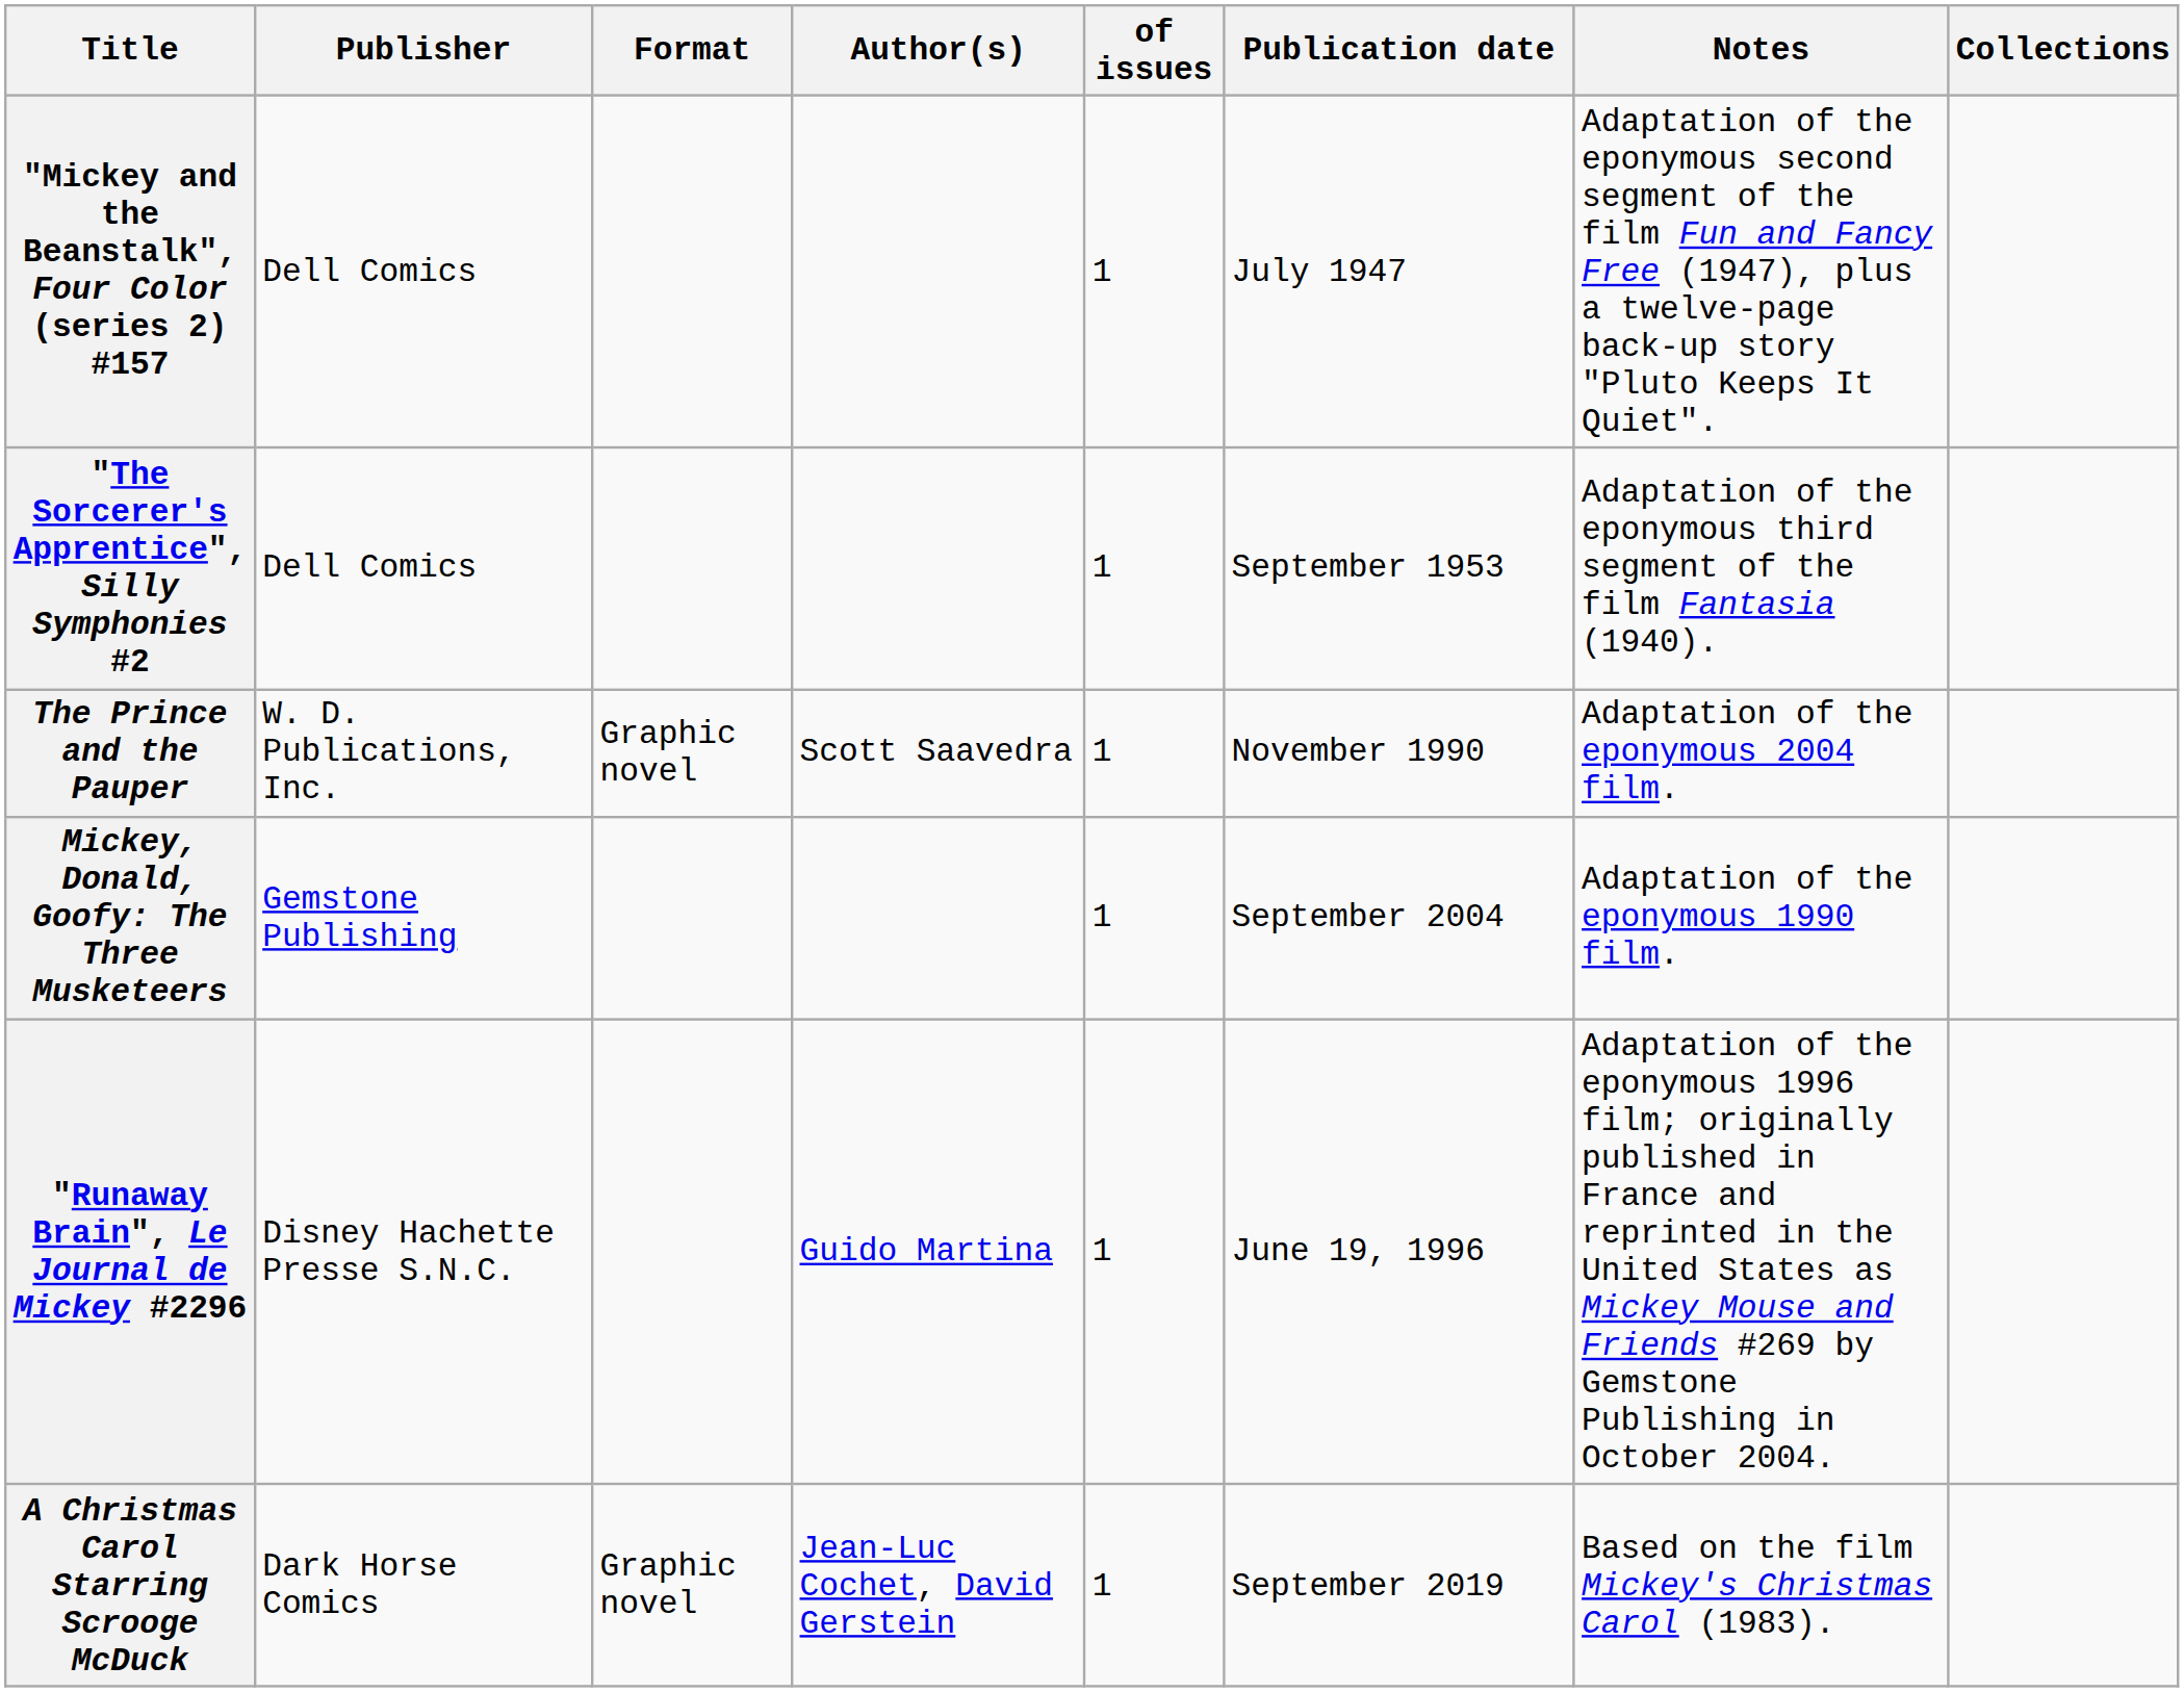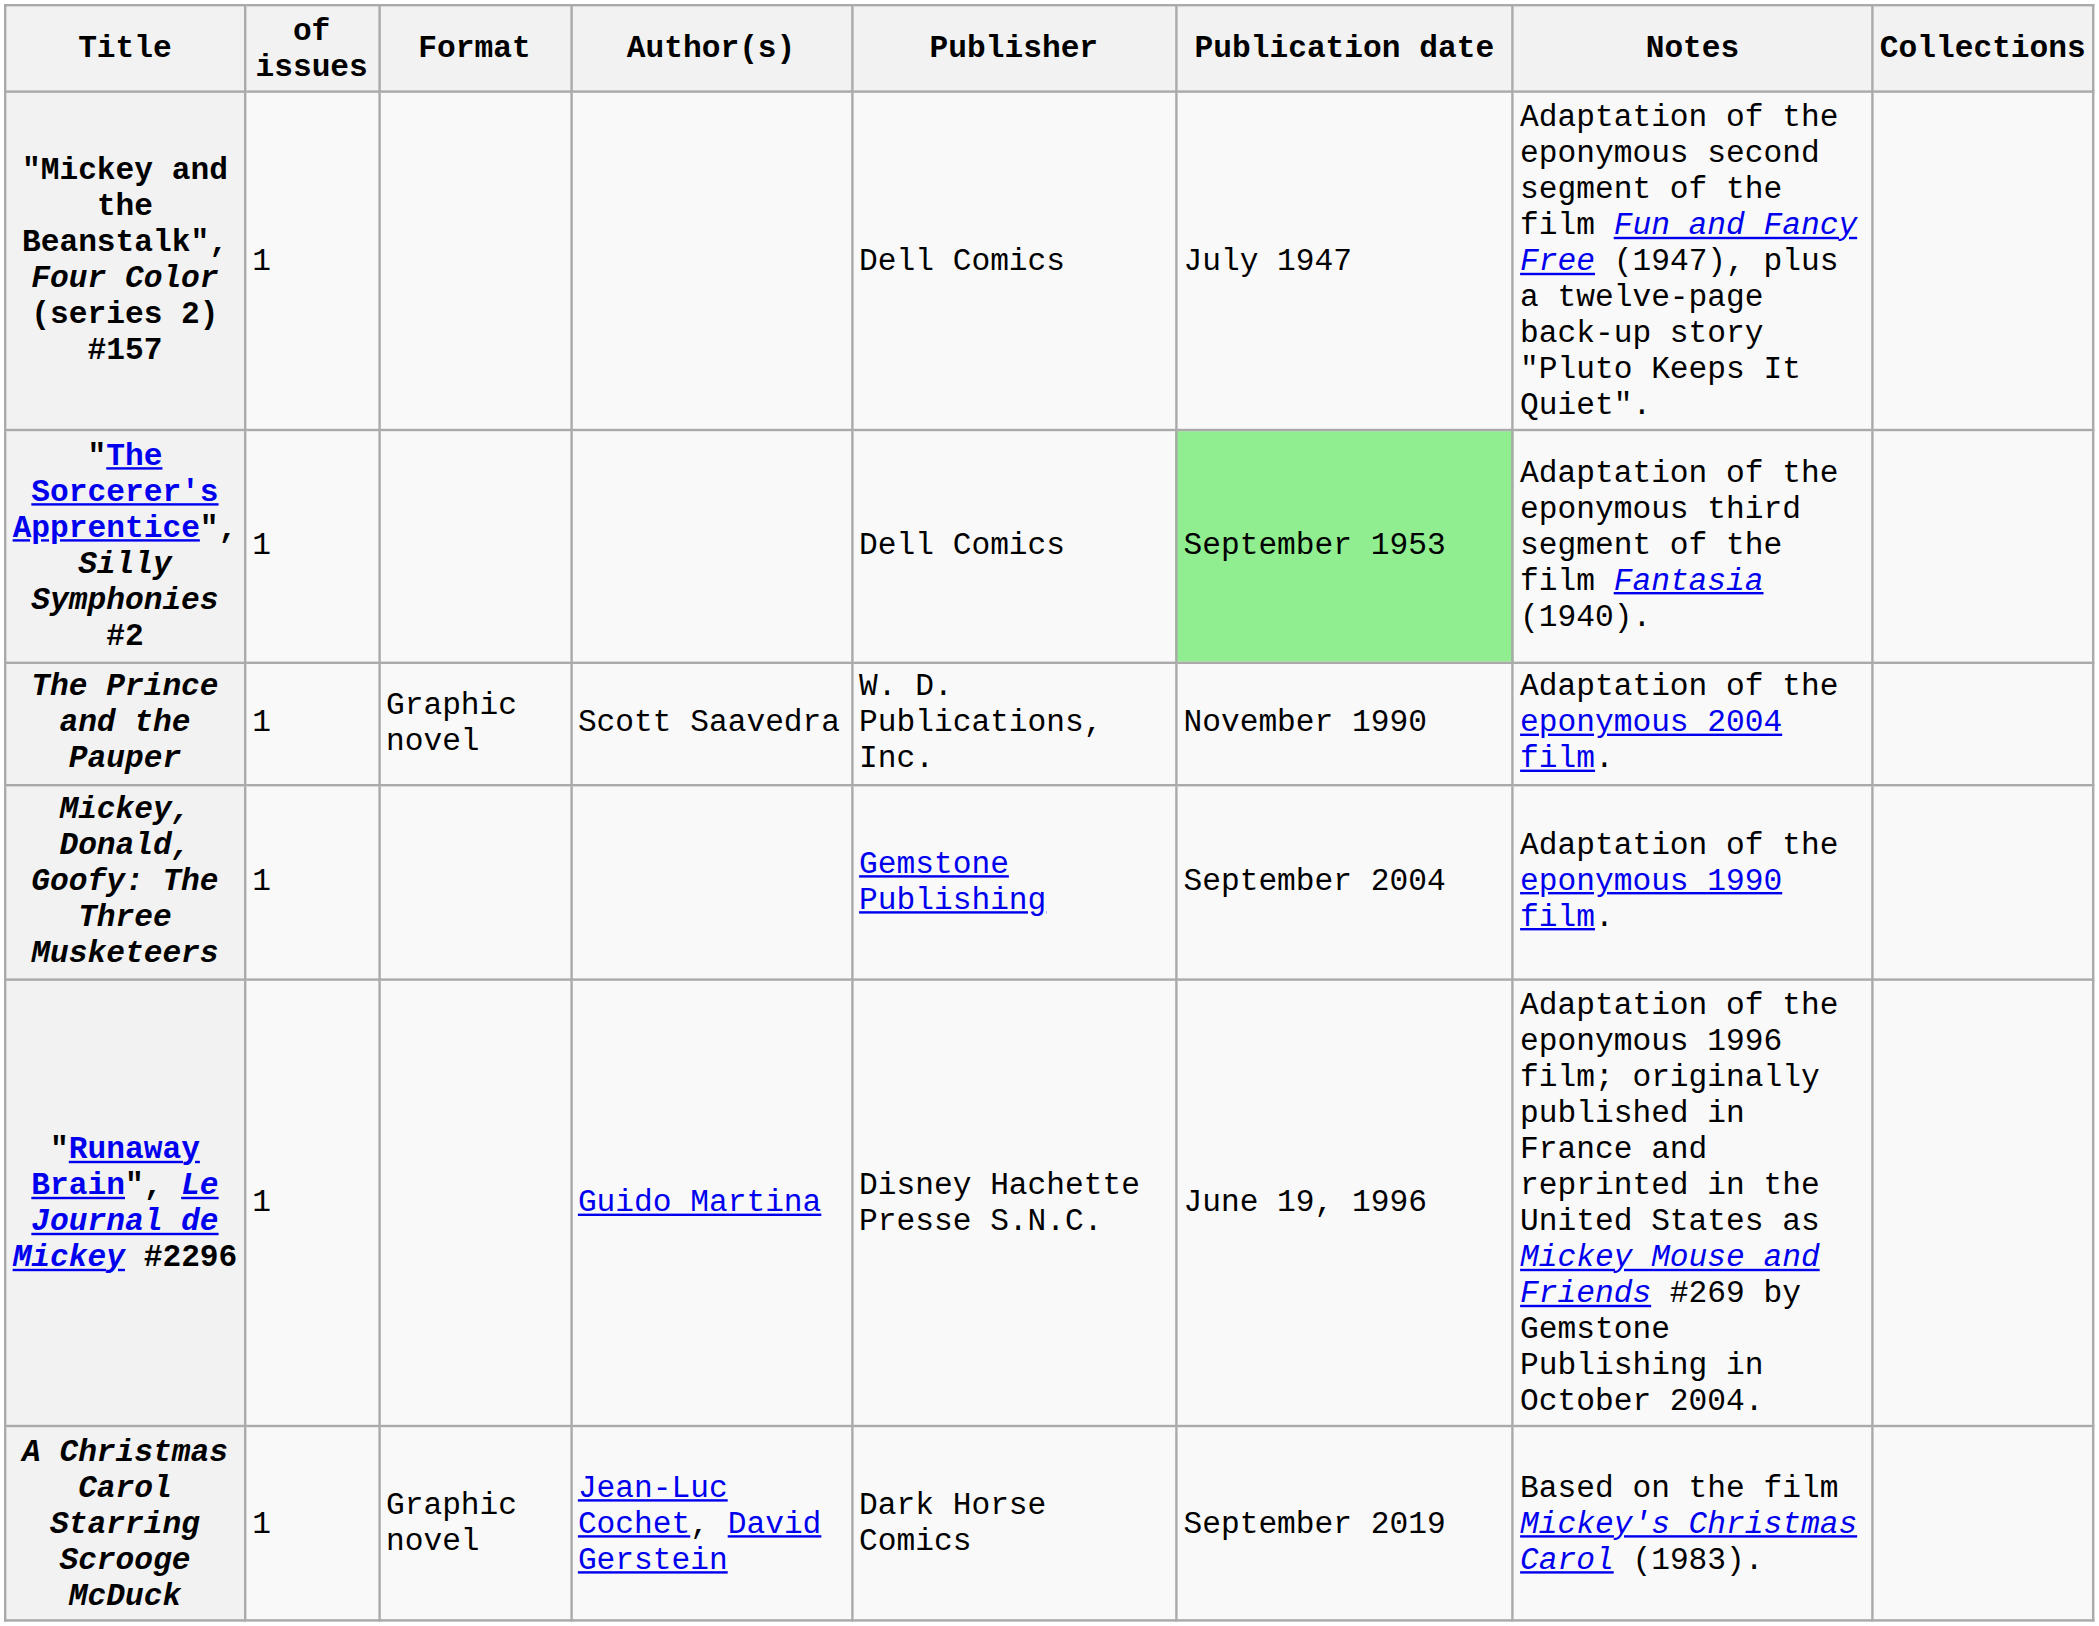 <table class="wikitable">
 <tr>
 <th>Title</th>
-<th style="width:125pt">Publisher</th>
+<th style="width:40pt"> of issues</th>
 <th style="width:75pt">Format</th>
 <th style="width:125pt">Author(s)</th>
-<th style="width:40pt"> of issues</th>
+<th style="width:125pt">Publisher</th>
 <th style="width:150pt">Publication date</th>
 <th style="width:175pt">Notes</th>
 <th>Collections</th>
 </tr>
 <tr>
 <th>"Mickey and the Beanstalk", <em>Four Color</em> (series 2) #157</th>
-<td>Dell Comics</td>
+<td>1</td>
 <td></td>
 <td></td>
-<td>1</td>
+<td>Dell Comics</td>
 <td>July 1947</td>
 <td>Adaptation of the eponymous second segment of the film <em><a href='#'>Fun and Fancy Free</a></em> (1947), plus a twelve-page back-up story "Pluto Keeps It Quiet".</td>
 <td></td>
 </tr>
 <tr>
 <th>"<a href='#'>The Sorcerer's Apprentice</a>", <em>Silly Symphonies</em> #2</th>
-<td>Dell Comics</td>
+<td>1</td>
 <td></td>
 <td></td>
-<td>1</td>
-<td>September 1953</td>
+<td>Dell Comics</td>
+<td style="background: lightgreen;">September 1953</td>
 <td>Adaptation of the eponymous third segment of the film <em><a href='#'>Fantasia</a></em> (1940).</td>
 <td></td>
 </tr>
 <tr>
 <th><em>The Prince and the Pauper</em></th>
-<td>W. D. Publications, Inc.</td>
+<td>1</td>
 <td>Graphic novel</td>
 <td>Scott Saavedra</td>
-<td>1</td>
+<td>W. D. Publications, Inc.</td>
 <td>November 1990</td>
 <td>Adaptation of the <a href='#'>eponymous 2004 film</a>.</td>
 <td></td>
 </tr>
 <tr>
 <th><em>Mickey, Donald, Goofy: The Three Musketeers</em></th>
-<td><a href='#'>Gemstone Publishing</a></td>
+<td>1</td>
 <td></td>
 <td></td>
-<td>1</td>
+<td><a href='#'>Gemstone Publishing</a></td>
 <td>September 2004</td>
 <td>Adaptation of the <a href='#'>eponymous 1990 film</a>.</td>
 <td></td>
 </tr>
 <tr>
 <th>"<a href='#'>Runaway Brain</a>", <em><a href='#'>Le Journal de Mickey</a></em> #2296</th>
-<td>Disney Hachette Presse S.N.C.</td>
+<td>1</td>
 <td></td>
 <td><a href='#'>Guido Martina</a></td>
-<td>1</td>
+<td>Disney Hachette Presse S.N.C.</td>
 <td>June 19, 1996</td>
 <td>Adaptation of the eponymous 1996 film; originally published in France and reprinted in the United States as <em><a href='#'>Mickey Mouse and Friends</a></em> #269 by Gemstone Publishing in October 2004.</td>
 <td></td>
 </tr>
 <tr>
 <th><em>A Christmas Carol Starring Scrooge McDuck</em></th>
-<td>Dark Horse Comics</td>
+<td>1</td>
 <td>Graphic novel</td>
 <td><a href='#'>Jean-Luc Cochet</a>, <a href='#'>David Gerstein</a> </td>
-<td>1</td>
+<td>Dark Horse Comics</td>
 <td>September 2019</td>
 <td>Based on the film <em><a href='#'>Mickey's Christmas Carol</a></em> (1983).</td>
 <td></td>
 </tr>
 </table>
